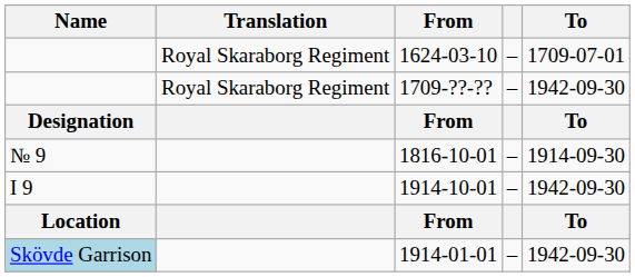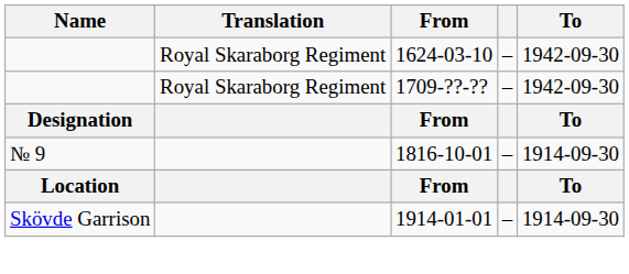 <table class="wikitable">
 <tr>
 <th style="font-weight:bold;">Name</th>
 <th style="font-weight:bold;">Translation</th>
 <th style="text-align: center; font-weight:bold;">From</th>
 <th></th>
 <th style="text-align: center; font-weight:bold;">To</th>
 </tr>
 <tr>
 <td style="font-style:italic;"></td>
 <td>Royal Skaraborg Regiment</td>
 <td>1624-03-10</td>
 <td>–</td>
-<td>1709-07-01</td>
+<td style="text-align: center;">1942-09-30</td>
 </tr>
 <tr>
 <td style="font-style:italic;"></td>
 <td>Royal Skaraborg Regiment</td>
 <td>1709-??-??</td>
 <td>–</td>
 <td>1942-09-30</td>
 </tr>
 <tr>
 <th style="font-weight:bold;">Designation</th>
 <th style="font-weight:bold;"></th>
 <th style="text-align: center; font-weight:bold;">From</th>
 <th></th>
 <th style="text-align: center; font-weight:bold;">To</th>
 </tr>
 <tr>
 <td>№ 9</td>
 <td></td>
 <td style="text-align: center;">1816-10-01</td>
 <td style="text-align: center;">–</td>
 <td style="text-align: center;">1914-09-30</td>
 </tr>
 <tr>
-<td>I 9</td>
-<td></td>
-<td style="text-align: center;">1914-10-01</td>
-<td style="text-align: center;">–</td>
-<td style="text-align: center;">1942-09-30</td>
-</tr>
-<tr>
 <th style="font-weight:bold;">Location</th>
 <th style="font-weight:bold;"></th>
 <th style="text-align: center; font-weight:bold;">From</th>
 <th></th>
 <th style="text-align: center; font-weight:bold;">To</th>
 </tr>
 <tr>
-<td style="background: lightblue;"><a href='#'>Skövde</a> Garrison</td>
+<td><a href='#'>Skövde</a> Garrison</td>
 <td></td>
 <td style="text-align: center;">1914-01-01</td>
 <td style="text-align: center;">–</td>
-<td style="text-align: center;">1942-09-30</td>
+<td style="text-align: center;">1914-09-30</td>
 </tr>
 </table>
